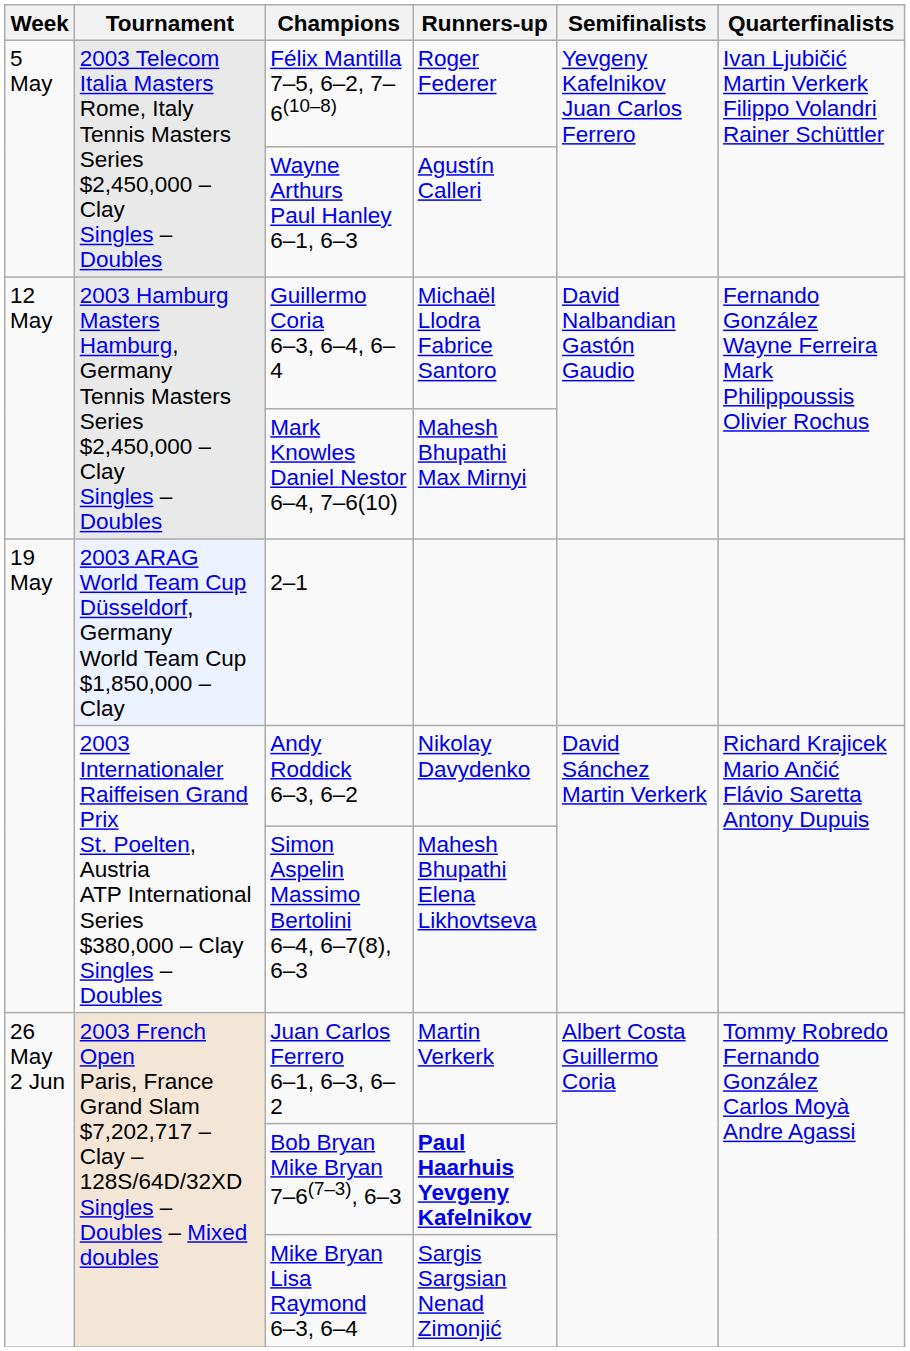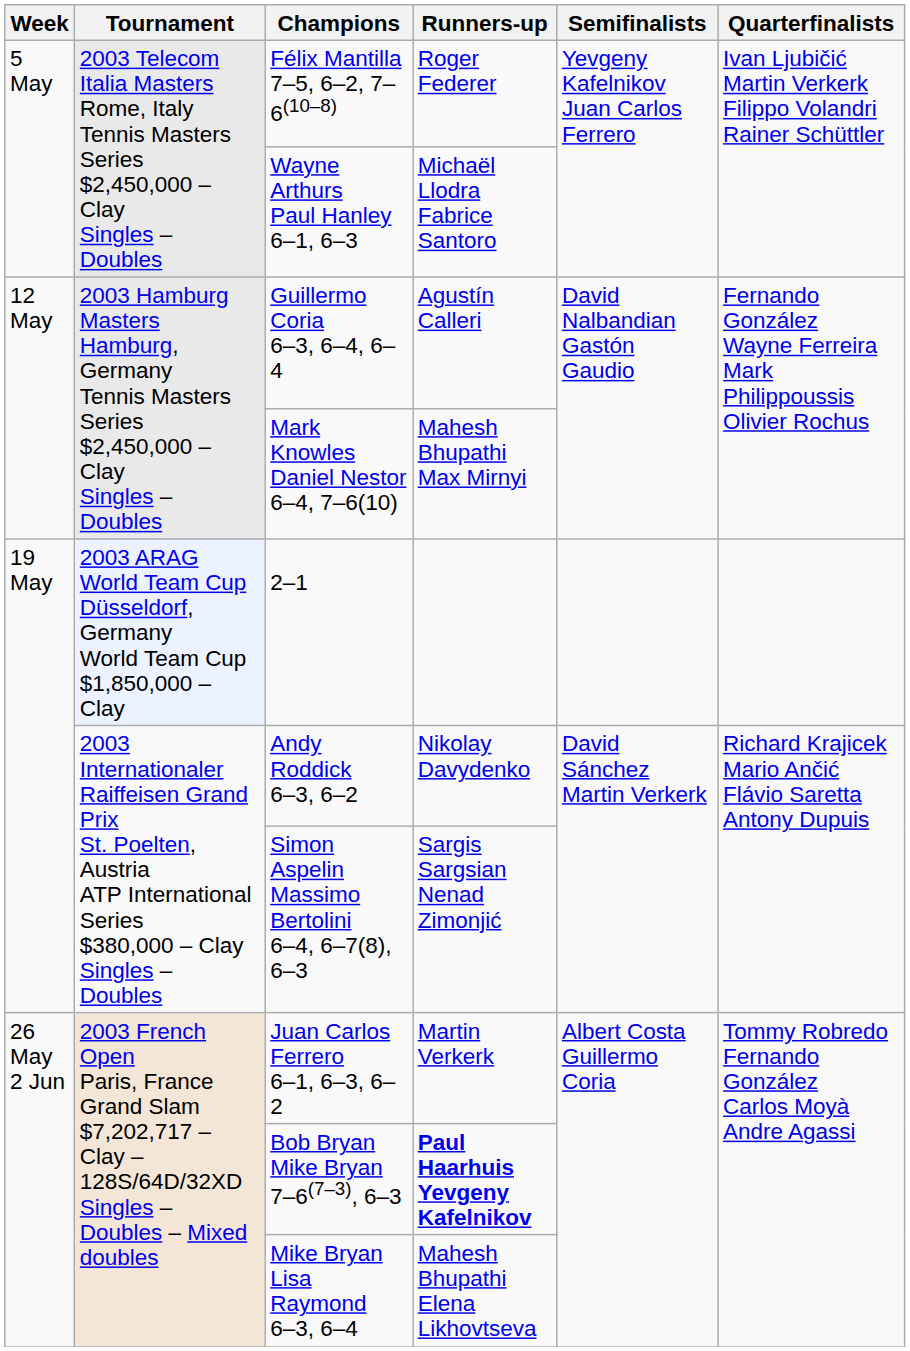 <table class=wikitable style=font-size:95%>
 <tr>
 <th style="width:48px;">Week</th>
 <th style="width:250px;">Tournament</th>
 <th style="width:200px;">Champions</th>
 <th style="width:200px;">Runners-up</th>
 <th style="width:190px;">Semifinalists</th>
 <th style="width:190px;">Quarterfinalists</th>
 </tr>
 <tr valign=top>
 <td rowspan=2>5 May</td>
 <td bgcolor=#E9E9E9 rowspan=2><a href='#'>2003 Telecom Italia Masters</a><br> Rome, Italy<br>Tennis Masters Series<br>$2,450,000 – Clay <br> <a href='#'>Singles</a> – <a href='#'>Doubles</a></td>
 <td> <a href='#'>Félix Mantilla</a> <br>7–5, 6–2, 7–6<sup>(10–8)</sup></td>
 <td> <a href='#'>Roger Federer</a></td>
 <td rowspan=2> <a href='#'>Yevgeny Kafelnikov</a> <br> <a href='#'>Juan Carlos Ferrero</a></td>
 <td rowspan=2> <a href='#'>Ivan Ljubičić</a> <br>  <a href='#'>Martin Verkerk</a> <br> <a href='#'>Filippo Volandri</a>  <br>  <a href='#'>Rainer Schüttler</a></td>
 </tr>
 <tr valign=top>
 <td> <a href='#'>Wayne Arthurs</a><br> <a href='#'>Paul Hanley</a><br> 6–1, 6–3</td>
-<td> <a href='#'>Agustín Calleri</a></td>
+<td> <a href='#'>Michaël Llodra</a><br> <a href='#'>Fabrice Santoro</a></td>
 </tr>
 <tr valign=top>
 <td rowspan=2>12 May</td>
 <td bgcolor=#E9E9E9 rowspan=2><a href='#'>2003 Hamburg Masters</a><br> <a href='#'>Hamburg</a>, Germany<br>Tennis Masters Series<br>$2,450,000 – Clay <br> <a href='#'>Singles</a> – <a href='#'>Doubles</a></td>
 <td> <a href='#'>Guillermo Coria</a> <br>6–3, 6–4, 6–4</td>
-<td> <a href='#'>Michaël Llodra</a><br> <a href='#'>Fabrice Santoro</a></td>
+<td> <a href='#'>Agustín Calleri</a></td>
 <td rowspan=2> <a href='#'>David Nalbandian</a> <br> <a href='#'>Gastón Gaudio</a></td>
 <td rowspan=2> <a href='#'>Fernando González</a> <br>  <a href='#'>Wayne Ferreira</a> <br> <a href='#'>Mark Philippoussis</a>  <br>  <a href='#'>Olivier Rochus</a></td>
 </tr>
 <tr valign=top>
 <td> <a href='#'>Mark Knowles</a><br> <a href='#'>Daniel Nestor</a><br> 6–4, 7–6(10)</td>
 <td> <a href='#'>Mahesh Bhupathi</a><br> <a href='#'>Max Mirnyi</a></td>
 </tr>
 <tr valign=top>
 <td rowspan=3>19 May</td>
 <td bgcolor=#ECF2FF><a href='#'>2003 ARAG World Team Cup</a><br> <a href='#'>Düsseldorf</a>, Germany<br>World Team Cup<br>$1,850,000 – Clay</td>
 <td><br>2–1</td>
 <td></td>
 <td><br> <br> </td>
 <td><br> <br> </td>
 </tr>
 <tr valign=top>
 <td rowspan=2><a href='#'>2003 Internationaler Raiffeisen Grand Prix</a><br> <a href='#'>St. Poelten</a>, Austria<br>ATP International Series<br>$380,000 – Clay <br> <a href='#'>Singles</a> – <a href='#'>Doubles</a></td>
 <td> <a href='#'>Andy Roddick</a> <br>6–3, 6–2</td>
 <td> <a href='#'>Nikolay Davydenko</a></td>
 <td rowspan=2> <a href='#'>David Sánchez</a> <br> <a href='#'>Martin Verkerk</a></td>
 <td rowspan=2> <a href='#'>Richard Krajicek</a> <br>  <a href='#'>Mario Ančić</a> <br> <a href='#'>Flávio Saretta</a>  <br>  <a href='#'>Antony Dupuis</a></td>
 </tr>
 <tr valign=top>
 <td> <a href='#'>Simon Aspelin</a><br> <a href='#'>Massimo Bertolini</a><br> 6–4, 6–7(8), 6–3</td>
-<td> <a href='#'>Mahesh Bhupathi</a><br> <a href='#'>Elena Likhovtseva</a></td>
+<td> <a href='#'>Sargis Sargsian</a><br> <a href='#'>Nenad Zimonjić</a></td>
 </tr>
 <tr valign=top>
 <td rowspan=3>26 May<br>2 Jun</td>
 <td bgcolor=#F3E6D7 rowspan=3><a href='#'>2003 French Open</a><br> Paris, France<br>Grand Slam<br>$7,202,717 – Clay – 128S/64D/32XD<br> <a href='#'>Singles</a> – <a href='#'>Doubles</a> – <a href='#'>Mixed doubles</a></td>
 <td> <a href='#'>Juan Carlos Ferrero</a><br>6–1, 6–3, 6–2</td>
 <td> <a href='#'>Martin Verkerk</a></td>
 <td rowspan=3> <a href='#'>Albert Costa</a><br> <a href='#'>Guillermo Coria</a></td>
 <td rowspan=3> <a href='#'>Tommy Robredo</a><br> <a href='#'>Fernando González</a><br> <a href='#'>Carlos Moyà</a><br> <a href='#'>Andre Agassi</a></td>
 </tr>
 <tr valign=top>
 <td> <a href='#'>Bob Bryan</a><br> <a href='#'>Mike Bryan</a><br>7–6<sup>(7–3)</sup>, 6–3</td>
 <td><strong> <a href='#'>Paul Haarhuis</a><br> <a href='#'>Yevgeny Kafelnikov</a></strong></td>
 </tr>
 <tr valign=top>
 <td> <a href='#'>Mike Bryan</a><br> <a href='#'>Lisa Raymond</a><br>6–3, 6–4</td>
-<td> <a href='#'>Sargis Sargsian</a><br> <a href='#'>Nenad Zimonjić</a></td>
+<td> <a href='#'>Mahesh Bhupathi</a><br> <a href='#'>Elena Likhovtseva</a></td>
 </tr>
 </table>
